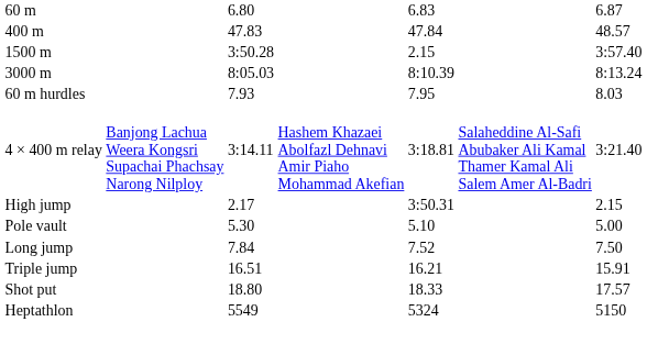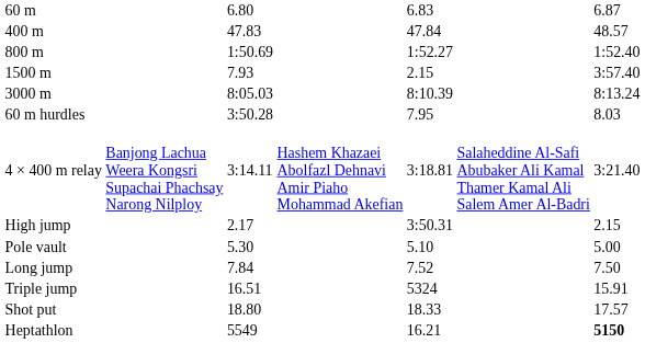 <table>
 <tr>
 <td>60 m</td>
 <td></td>
 <td>6.80<br></td>
 <td></td>
 <td>6.83</td>
 <td></td>
 <td>6.87</td>
 </tr>
 <tr>
 <td>400 m</td>
 <td></td>
 <td>47.83<br></td>
 <td></td>
 <td>47.84</td>
 <td></td>
 <td>48.57</td>
 </tr>
 <tr>
+<td>800 m</td>
+<td></td>
+<td>1:50.69<br></td>
+<td></td>
+<td>1:52.27</td>
+<td></td>
+<td>1:52.40</td>
+</tr>
+<tr>
 <td>1500 m</td>
 <td></td>
-<td>3:50.28<br></td>
+<td>7.93<br></td>
 <td></td>
 <td>2.15</td>
 <td></td>
 <td>3:57.40</td>
 </tr>
 <tr>
 <td>3000 m</td>
 <td></td>
 <td>8:05.03<br></td>
 <td></td>
 <td>8:10.39</td>
 <td></td>
 <td>8:13.24</td>
 </tr>
 <tr>
 <td>60 m hurdles</td>
 <td></td>
-<td>7.93<br></td>
+<td>3:50.28<br></td>
 <td></td>
 <td>7.95</td>
 <td></td>
 <td>8.03</td>
 </tr>
 <tr>
 <td>4 × 400 m relay</td>
 <td valign="top"><br><a href='#'>Banjong Lachua</a><br><a href='#'>Weera Kongsri</a><br><a href='#'>Supachai Phachsay</a><br><a href='#'>Narong Nilploy</a></td>
 <td>3:14.11<br></td>
 <td><br><a href='#'>Hashem Khazaei</a><br><a href='#'>Abolfazl Dehnavi</a><br><a href='#'>Amir Piaho</a><br><a href='#'>Mohammad Akefian</a></td>
 <td>3:18.81</td>
 <td><br><a href='#'>Salaheddine Al-Safi</a><br><a href='#'>Abubaker Ali Kamal</a><br><a href='#'>Thamer Kamal Ali</a><br><a href='#'>Salem Amer Al-Badri</a></td>
 <td>3:21.40</td>
 </tr>
 <tr>
 <td>High jump</td>
 <td></td>
 <td>2.17<br></td>
 <td></td>
 <td>3:50.31</td>
 <td></td>
 <td>2.15</td>
 </tr>
 <tr>
 <td>Pole vault</td>
 <td></td>
 <td>5.30<br></td>
 <td></td>
 <td>5.10</td>
 <td></td>
 <td>5.00</td>
 </tr>
 <tr>
 <td>Long jump</td>
 <td></td>
 <td>7.84<br></td>
 <td></td>
 <td>7.52</td>
 <td></td>
 <td>7.50</td>
 </tr>
 <tr>
 <td>Triple jump</td>
 <td></td>
 <td>16.51<br></td>
 <td></td>
-<td>16.21</td>
+<td>5324</td>
 <td></td>
 <td>15.91</td>
 </tr>
 <tr>
 <td>Shot put</td>
 <td></td>
 <td>18.80<br></td>
 <td></td>
 <td>18.33</td>
 <td></td>
 <td>17.57</td>
 </tr>
 <tr>
 <td>Heptathlon</td>
 <td></td>
 <td>5549<br></td>
 <td></td>
-<td>5324</td>
+<td>16.21</td>
 <td></td>
-<td>5150</td>
+<td><strong>5150</strong></td>
 </tr>
 </table>
